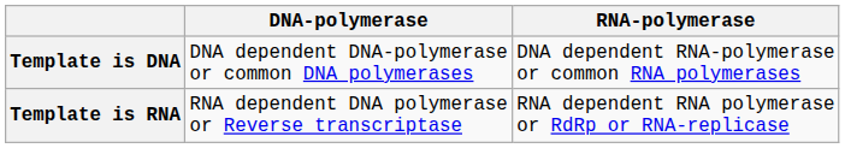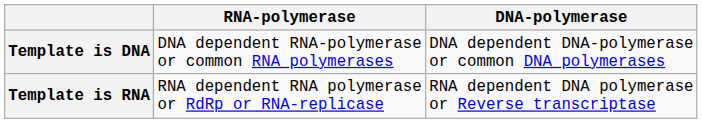 <table class="wikitable floatright">
 <tr>
 <th></th>
+<th>RNA-polymerase</th>
 <th>DNA-polymerase</th>
-<th>RNA-polymerase</th>
 </tr>
 <tr>
 <th>Template is DNA</th>
+<td>DNA dependent RNA-polymerase <br> or common <a href='#'>RNA polymerases</a></td>
 <td>DNA dependent DNA-polymerase <br> or common <a href='#'>DNA polymerases</a></td>
-<td>DNA dependent RNA-polymerase <br> or common <a href='#'>RNA polymerases</a></td>
 </tr>
 <tr>
 <th>Template is RNA</th>
+<td>RNA dependent RNA polymerase <br> or <a href='#'>RdRp or RNA-replicase</a></td>
 <td>RNA dependent DNA polymerase <br> or <a href='#'>Reverse transcriptase</a></td>
-<td>RNA dependent RNA polymerase <br> or <a href='#'>RdRp or RNA-replicase</a></td>
 </tr>
 </table>
